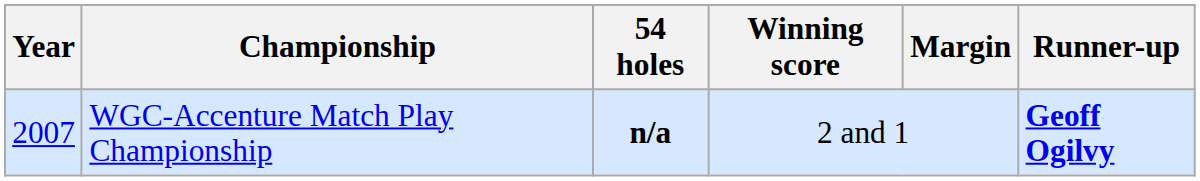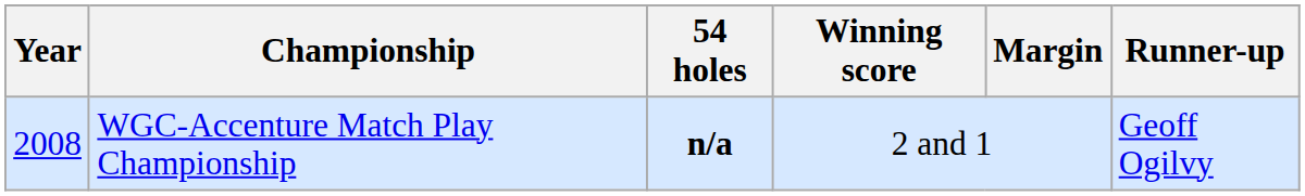 <table class="wikitable">
 <tr>
 <th>Year</th>
 <th>Championship</th>
 <th>54 holes</th>
 <th>Winning score</th>
 <th>Margin</th>
 <th>Runner-up</th>
 </tr>
 <tr style="background:#D6E8FF;">
-<td><a href='#'>2007</a></td>
+<td><a href='#'>2008</a></td>
 <td><a href='#'>WGC-Accenture Match Play Championship</a></td>
 <td align=center><strong>n/a</strong></td>
 <td align=center colspan=2>2 and 1</td>
-<td><strong> <a href='#'>Geoff Ogilvy</a></strong></td>
+<td> <a href='#'>Geoff Ogilvy</a></td>
 </tr>
 </table>
